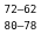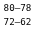 <table style="text-align:center">
 <tr>
 <th width=200></th>
 <th width=100></th>
 <th width=200></th>
 </tr>
 <tr>
 <td align=right><strong></strong></td>
-<td align=center>72–62</td>
+<td align=center>80–78</td>
 <td align=left></td>
 </tr>
 <tr>
 <td align=right><strong></strong></td>
-<td align=center>80–78</td>
+<td align=center>72–62</td>
 <td align=left></td>
 </tr>
 </table>
